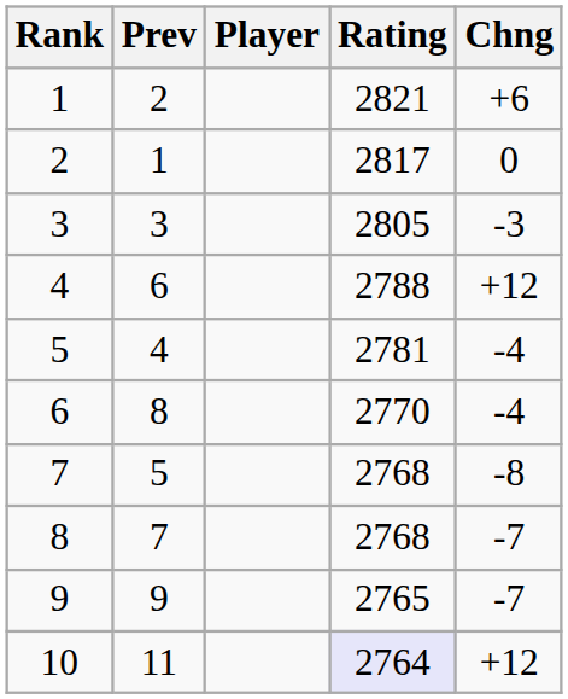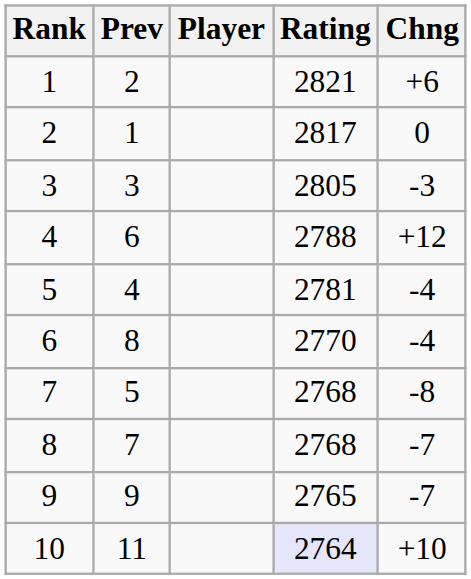 <table class="wikitable" style="text-align:center; font-size:85%; margin-left: 1em; float: right;">
 <tr>
 <th>Rank</th>
 <th>Prev</th>
 <th>Player</th>
 <th>Rating</th>
 <th>Chng</th>
 </tr>
 <tr>
 <td>1</td>
 <td>2</td>
 <td align=left></td>
 <td>2821</td>
 <td>+6</td>
 </tr>
 <tr>
 <td>2</td>
 <td>1</td>
 <td align=left></td>
 <td>2817</td>
 <td>0</td>
 </tr>
 <tr>
 <td>3</td>
 <td>3</td>
 <td align=left></td>
 <td>2805</td>
 <td>-3</td>
 </tr>
 <tr>
 <td>4</td>
 <td>6</td>
 <td align=left></td>
 <td>2788</td>
 <td>+12</td>
 </tr>
 <tr>
 <td>5</td>
 <td>4</td>
 <td align=left></td>
 <td>2781</td>
 <td>-4</td>
 </tr>
 <tr>
 <td>6</td>
 <td>8</td>
 <td align=left></td>
 <td>2770</td>
 <td>-4</td>
 </tr>
 <tr>
 <td>7</td>
 <td>5</td>
 <td align=left></td>
 <td>2768</td>
 <td>-8</td>
 </tr>
 <tr>
 <td>8</td>
 <td>7</td>
 <td align=left></td>
 <td>2768</td>
 <td>-7</td>
 </tr>
 <tr>
 <td>9</td>
 <td>9</td>
 <td align=left></td>
 <td>2765</td>
 <td>-7</td>
 </tr>
 <tr>
 <td>10</td>
 <td>11</td>
 <td align=left></td>
 <td style="background: lavender;">2764</td>
-<td>+12</td>
+<td>+10</td>
 </tr>
 </table>
